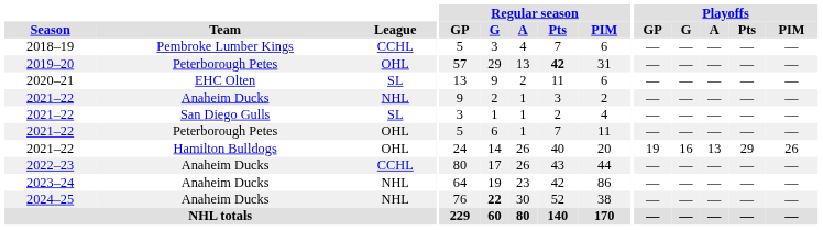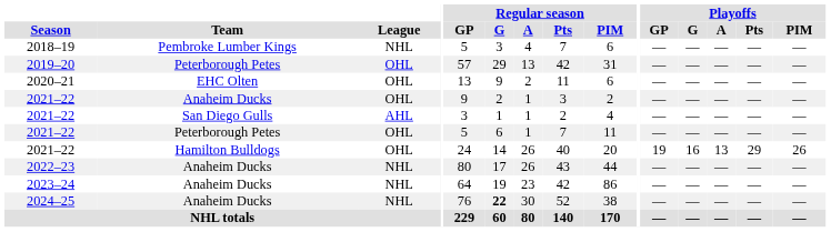 <table border="0" cellpadding="1" cellspacing="0" style="text-align:center; width:60em;">
 <tr bgcolor="#e0e0e0">
 <th colspan="3" bgcolor="#ffffff"></th>
 <th rowspan="92" bgcolor="#ffffff"></th>
 <th colspan="5"><a href='#'>Regular season</a></th>
 <th rowspan="92" bgcolor="#ffffff"></th>
 <th colspan="5"><a href='#'>Playoffs</a></th>
 </tr>
 <tr bgcolor="#e0e0e0">
 <th><a href='#'>Season</a></th>
 <th>Team</th>
 <th>League</th>
 <th>GP</th>
 <th><a href='#'>G</a></th>
 <th><a href='#'>A</a></th>
 <th><a href='#'>Pts</a></th>
 <th><a href='#'>PIM</a></th>
 <th>GP</th>
 <th>G</th>
 <th>A</th>
 <th>Pts</th>
 <th>PIM</th>
 </tr>
 <tr>
 <td>2018–19</td>
 <td><a href='#'>Pembroke Lumber Kings</a></td>
-<td><a href='#'>CCHL</a></td>
+<td>NHL</td>
 <td>5</td>
 <td>3</td>
 <td>4</td>
 <td>7</td>
 <td>6</td>
 <td>—</td>
 <td>—</td>
 <td>—</td>
 <td>—</td>
 <td>—</td>
 </tr>
 <tr bgcolor="#f0f0f0">
 <td><a href='#'>2019–20</a></td>
 <td><a href='#'>Peterborough Petes</a></td>
 <td><a href='#'>OHL</a></td>
 <td>57</td>
 <td>29</td>
 <td>13</td>
-<td><strong>42</strong></td>
+<td>42</td>
 <td>31</td>
 <td>—</td>
 <td>—</td>
 <td>—</td>
 <td>—</td>
 <td>—</td>
 </tr>
 <tr>
 <td>2020–21</td>
 <td><a href='#'>EHC Olten</a></td>
-<td><a href='#'>SL</a></td>
+<td>OHL</td>
 <td>13</td>
 <td>9</td>
 <td>2</td>
 <td>11</td>
 <td>6</td>
 <td>—</td>
 <td>—</td>
 <td>—</td>
 <td>—</td>
 <td>—</td>
 </tr>
 <tr bgcolor="#f0f0f0">
 <td><a href='#'>2021–22</a></td>
 <td><a href='#'>Anaheim Ducks</a></td>
-<td><a href='#'>NHL</a></td>
+<td>OHL</td>
 <td>9</td>
 <td>2</td>
 <td>1</td>
 <td>3</td>
 <td>2</td>
 <td>—</td>
 <td>—</td>
 <td>—</td>
 <td>—</td>
 <td>—</td>
 </tr>
 <tr>
 <td><a href='#'>2021–22</a></td>
 <td><a href='#'>San Diego Gulls</a></td>
-<td><a href='#'>SL</a></td>
+<td><a href='#'>AHL</a></td>
 <td>3</td>
 <td>1</td>
 <td>1</td>
 <td>2</td>
 <td>4</td>
 <td>—</td>
 <td>—</td>
 <td>—</td>
 <td>—</td>
 <td>—</td>
 </tr>
 <tr bgcolor="#f0f0f0">
 <td><a href='#'>2021–22</a></td>
 <td>Peterborough Petes</td>
 <td>OHL</td>
 <td>5</td>
 <td>6</td>
 <td>1</td>
 <td>7</td>
 <td>11</td>
 <td>—</td>
 <td>—</td>
 <td>—</td>
 <td>—</td>
 <td>—</td>
 </tr>
 <tr>
 <td>2021–22</td>
 <td><a href='#'>Hamilton Bulldogs</a></td>
 <td>OHL</td>
 <td>24</td>
 <td>14</td>
 <td>26</td>
 <td>40</td>
 <td>20</td>
 <td>19</td>
 <td>16</td>
 <td>13</td>
 <td>29</td>
 <td>26</td>
 </tr>
 <tr bgcolor="#f0f0f0">
 <td><a href='#'>2022–23</a></td>
 <td>Anaheim Ducks</td>
-<td><a href='#'>CCHL</a></td>
+<td>NHL</td>
 <td>80</td>
 <td>17</td>
 <td>26</td>
 <td>43</td>
 <td>44</td>
 <td>—</td>
 <td>—</td>
 <td>—</td>
 <td>—</td>
 <td>—</td>
 </tr>
 <tr>
 <td><a href='#'>2023–24</a></td>
 <td>Anaheim Ducks</td>
 <td>NHL</td>
 <td>64</td>
 <td>19</td>
 <td>23</td>
 <td>42</td>
 <td>86</td>
 <td>—</td>
 <td>—</td>
 <td>—</td>
 <td>—</td>
 <td>—</td>
 </tr>
 <tr bgcolor="#f0f0f0">
 <td><a href='#'>2024–25</a></td>
 <td>Anaheim Ducks</td>
 <td>NHL</td>
 <td>76</td>
 <td><strong>22</strong></td>
 <td>30</td>
 <td>52</td>
 <td>38</td>
 <td>—</td>
 <td>—</td>
 <td>—</td>
 <td>—</td>
 <td>—</td>
 </tr>
 <tr bgcolor="#e0e0e0">
 <th colspan="3">NHL totals</th>
 <th>229</th>
 <th>60</th>
 <th>80</th>
 <th>140</th>
 <th>170</th>
 <th>—</th>
 <th>—</th>
 <th>—</th>
 <th>—</th>
 <th>—</th>
 </tr>
 </table>
